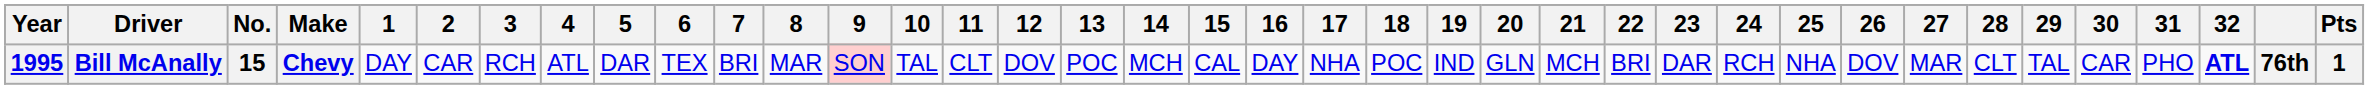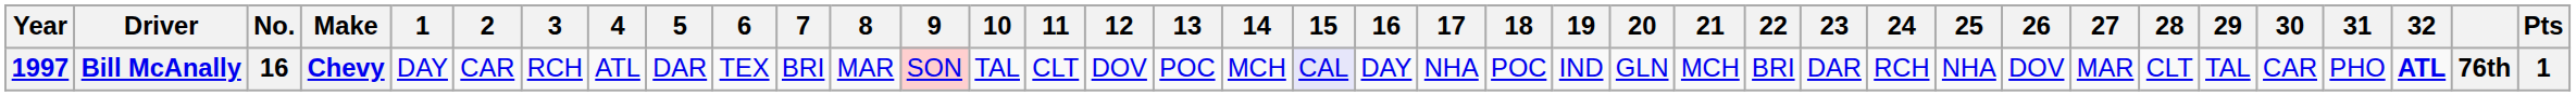 <table class="wikitable" style="text-align:center; font-size:75%">
 <tr>
 <th>Year</th>
 <th>Driver</th>
 <th>No.</th>
 <th>Make</th>
 <th>1</th>
 <th>2</th>
 <th>3</th>
 <th>4</th>
 <th>5</th>
 <th>6</th>
 <th>7</th>
 <th>8</th>
 <th>9</th>
 <th>10</th>
 <th>11</th>
 <th>12</th>
 <th>13</th>
 <th>14</th>
 <th>15</th>
 <th>16</th>
 <th>17</th>
 <th>18</th>
 <th>19</th>
 <th>20</th>
 <th>21</th>
 <th>22</th>
 <th>23</th>
 <th>24</th>
 <th>25</th>
 <th>26</th>
 <th>27</th>
 <th>28</th>
 <th>29</th>
 <th>30</th>
 <th>31</th>
 <th>32</th>
 <th></th>
 <th>Pts</th>
 </tr>
 <tr>
-<th><a href='#'>1995</a></th>
+<th><a href='#'>1997</a></th>
 <th><a href='#'>Bill McAnally</a></th>
-<th>15</th>
+<th>16</th>
 <th><a href='#'>Chevy</a></th>
 <td><a href='#'>DAY</a></td>
 <td><a href='#'>CAR</a></td>
 <td><a href='#'>RCH</a></td>
 <td><a href='#'>ATL</a></td>
 <td><a href='#'>DAR</a></td>
 <td><a href='#'>TEX</a></td>
 <td><a href='#'>BRI</a></td>
 <td><a href='#'>MAR</a></td>
 <td style="background:#FFCFCF;"><a href='#'>SON</a><br></td>
 <td><a href='#'>TAL</a></td>
 <td><a href='#'>CLT</a></td>
 <td><a href='#'>DOV</a></td>
 <td><a href='#'>POC</a></td>
 <td><a href='#'>MCH</a></td>
-<td><a href='#'>CAL</a></td>
+<td style="background: lavender;"><a href='#'>CAL</a></td>
 <td><a href='#'>DAY</a></td>
 <td><a href='#'>NHA</a></td>
 <td><a href='#'>POC</a></td>
 <td><a href='#'>IND</a></td>
 <td><a href='#'>GLN</a></td>
 <td><a href='#'>MCH</a></td>
 <td><a href='#'>BRI</a></td>
 <td><a href='#'>DAR</a></td>
 <td><a href='#'>RCH</a></td>
 <td><a href='#'>NHA</a></td>
 <td><a href='#'>DOV</a></td>
 <td><a href='#'>MAR</a></td>
 <td><a href='#'>CLT</a></td>
 <td><a href='#'>TAL</a></td>
 <td><a href='#'>CAR</a></td>
 <td><a href='#'>PHO</a></td>
 <td><strong><a href='#'>ATL</a></strong></td>
 <th>76th</th>
 <th>1</th>
 </tr>
 </table>
